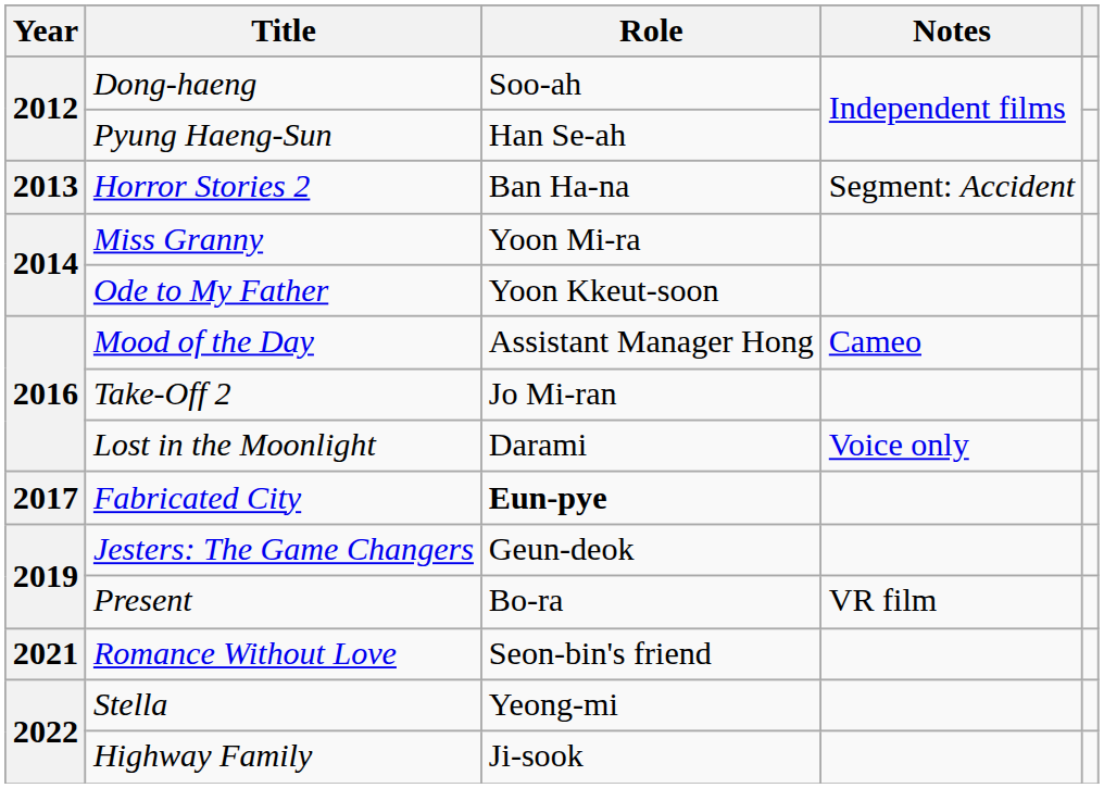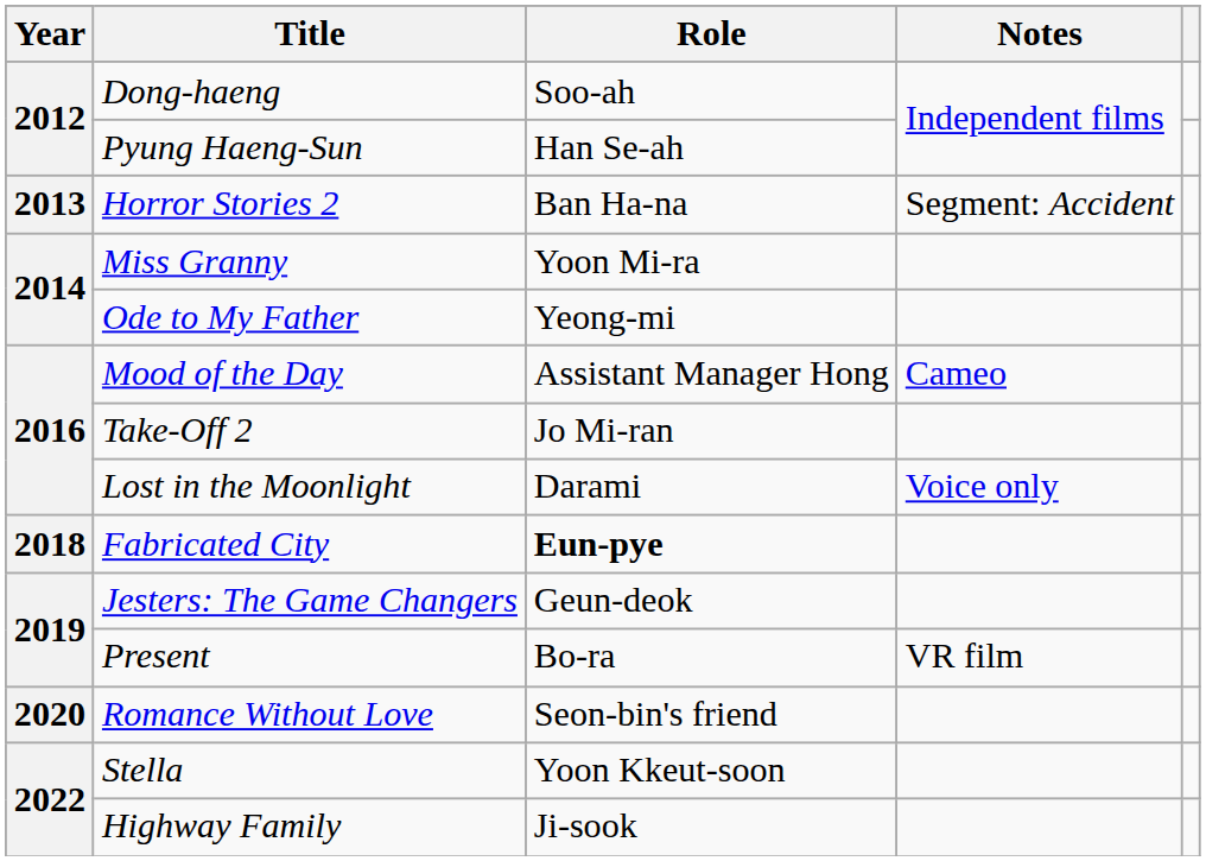 <table class="wikitable plainrowheaders">
 <tr>
 <th scope="col">Year</th>
 <th scope="col">Title</th>
 <th scope="col">Role</th>
 <th scope="col">Notes</th>
 <th scope="col" class="unsortable"></th>
 </tr>
 <tr>
 <th scope="row" rowspan="2">2012</th>
 <td><em>Dong-haeng</em></td>
 <td>Soo-ah</td>
 <td rowspan="2"><a href='#'>Independent films</a></td>
 <td style="text-align:center"></td>
 </tr>
 <tr>
 <td><em>Pyung Haeng-Sun</em></td>
 <td>Han Se-ah</td>
 <td style="text-align:center"></td>
 </tr>
 <tr>
 <th scope="row">2013</th>
 <td><em><a href='#'>Horror Stories 2</a></em></td>
 <td>Ban Ha-na</td>
 <td>Segment: <em>Accident</em></td>
 <td style="text-align:center"></td>
 </tr>
 <tr>
 <th scope="row" rowspan="2">2014</th>
 <td><em><a href='#'>Miss Granny</a></em></td>
 <td>Yoon Mi-ra</td>
 <td></td>
 <td style="text-align:center"></td>
 </tr>
 <tr>
 <td><em><a href='#'>Ode to My Father</a></em></td>
-<td>Yoon Kkeut-soon</td>
+<td>Yeong-mi</td>
 <td></td>
 <td style="text-align:center"></td>
 </tr>
 <tr>
 <th scope="row" rowspan="3">2016</th>
 <td><em><a href='#'>Mood of the Day</a></em></td>
 <td>Assistant Manager Hong</td>
 <td><a href='#'>Cameo</a></td>
 <td style="text-align:center"></td>
 </tr>
 <tr>
 <td><em>Take-Off 2</em></td>
 <td>Jo Mi-ran</td>
 <td></td>
 <td style="text-align:center"></td>
 </tr>
 <tr>
 <td><em>Lost in the Moonlight</em></td>
 <td>Darami</td>
 <td><a href='#'>Voice only</a></td>
 <td style="text-align:center"></td>
 </tr>
 <tr>
-<th scope="row">2017</th>
+<th scope="row">2018</th>
 <td><em><a href='#'>Fabricated City</a></em></td>
 <td><strong>Eun-pye</strong></td>
 <td></td>
 <td style="text-align:center"></td>
 </tr>
 <tr>
 <th scope="row" rowspan="2">2019</th>
 <td><em><a href='#'>Jesters: The Game Changers</a></em></td>
 <td>Geun-deok</td>
 <td></td>
 <td style="text-align:center"></td>
 </tr>
 <tr>
 <td><em>Present</em></td>
 <td>Bo-ra</td>
 <td>VR film</td>
 <td style="text-align:center"></td>
 </tr>
 <tr>
-<th scope="row">2021</th>
+<th scope="row">2020</th>
 <td><em><a href='#'>Romance Without Love</a></em></td>
 <td>Seon-bin's friend</td>
 <td></td>
 <td style="text-align:center"></td>
 </tr>
 <tr>
 <th scope="row" rowspan="2">2022</th>
 <td><em>Stella</em></td>
-<td>Yeong-mi</td>
+<td>Yoon Kkeut-soon</td>
 <td></td>
 <td style="text-align:center"></td>
 </tr>
 <tr>
 <td><em>Highway Family</em></td>
 <td>Ji-sook</td>
 <td></td>
 <td style="text-align:center"></td>
 </tr>
 </table>
